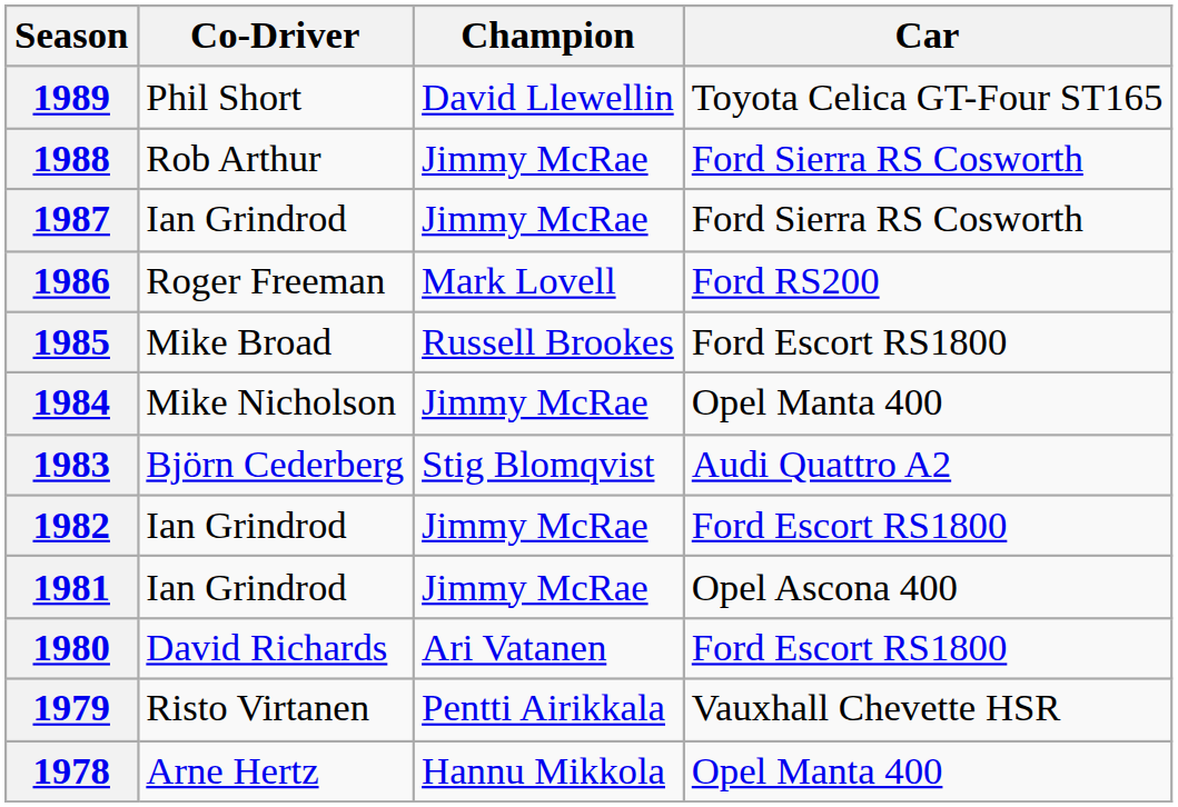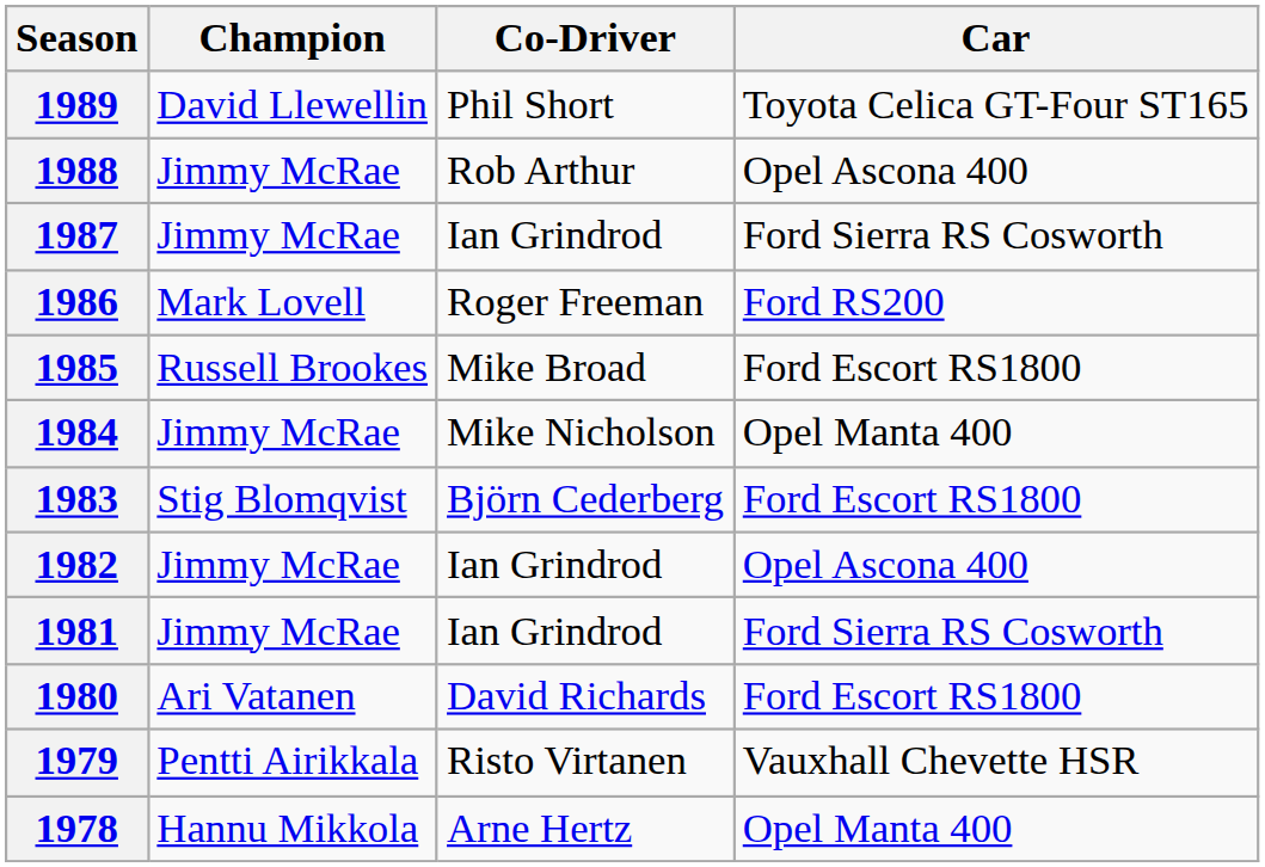 <table class="wikitable">
 <tr>
 <th>Season</th>
+<th>Champion</th>
 <th>Co-Driver</th>
-<th>Champion</th>
 <th>Car</th>
 </tr>
 <tr>
 <th><a href='#'>1989</a></th>
+<td> <a href='#'>David Llewellin</a></td>
 <td> Phil Short</td>
-<td> <a href='#'>David Llewellin</a></td>
 <td>Toyota Celica GT-Four ST165</td>
 </tr>
 <tr>
 <th><a href='#'>1988</a></th>
+<td> <a href='#'>Jimmy McRae</a></td>
 <td> Rob Arthur</td>
-<td> <a href='#'>Jimmy McRae</a></td>
-<td><a href='#'>Ford Sierra RS Cosworth</a></td>
+<td>Opel Ascona 400</td>
 </tr>
 <tr>
 <th><a href='#'>1987</a></th>
+<td> <a href='#'>Jimmy McRae</a></td>
 <td> Ian Grindrod</td>
-<td> <a href='#'>Jimmy McRae</a></td>
 <td>Ford Sierra RS Cosworth</td>
 </tr>
 <tr>
 <th><a href='#'>1986</a></th>
+<td> <a href='#'>Mark Lovell</a></td>
 <td> Roger Freeman</td>
-<td> <a href='#'>Mark Lovell</a></td>
 <td><a href='#'>Ford RS200</a></td>
 </tr>
 <tr>
 <th><a href='#'>1985</a></th>
+<td> <a href='#'>Russell Brookes</a></td>
 <td> Mike Broad</td>
-<td> <a href='#'>Russell Brookes</a></td>
 <td>Ford Escort RS1800</td>
 </tr>
 <tr>
 <th><a href='#'>1984</a></th>
+<td> <a href='#'>Jimmy McRae</a></td>
 <td> Mike Nicholson</td>
-<td> <a href='#'>Jimmy McRae</a></td>
 <td>Opel Manta 400</td>
 </tr>
 <tr>
 <th><a href='#'>1983</a></th>
+<td> <a href='#'>Stig Blomqvist</a></td>
 <td> <a href='#'>Björn Cederberg</a></td>
-<td> <a href='#'>Stig Blomqvist</a></td>
-<td><a href='#'>Audi Quattro A2</a></td>
+<td><a href='#'>Ford Escort RS1800</a></td>
 </tr>
 <tr>
 <th><a href='#'>1982</a></th>
+<td> <a href='#'>Jimmy McRae</a></td>
 <td> Ian Grindrod</td>
-<td> <a href='#'>Jimmy McRae</a></td>
-<td><a href='#'>Ford Escort RS1800</a></td>
+<td><a href='#'>Opel Ascona 400</a></td>
 </tr>
 <tr>
 <th><a href='#'>1981</a></th>
+<td> <a href='#'>Jimmy McRae</a></td>
 <td> Ian Grindrod</td>
-<td> <a href='#'>Jimmy McRae</a></td>
-<td>Opel Ascona 400</td>
+<td><a href='#'>Ford Sierra RS Cosworth</a></td>
 </tr>
 <tr>
 <th><a href='#'>1980</a></th>
+<td> <a href='#'>Ari Vatanen</a></td>
 <td> <a href='#'>David Richards</a></td>
-<td> <a href='#'>Ari Vatanen</a></td>
 <td><a href='#'>Ford Escort RS1800</a></td>
 </tr>
 <tr>
 <th><a href='#'>1979</a></th>
+<td> <a href='#'>Pentti Airikkala</a></td>
 <td> Risto Virtanen</td>
-<td> <a href='#'>Pentti Airikkala</a></td>
 <td>Vauxhall Chevette HSR</td>
 </tr>
 <tr>
 <th><a href='#'>1978</a></th>
+<td> <a href='#'>Hannu Mikkola</a></td>
 <td> <a href='#'>Arne Hertz</a></td>
-<td> <a href='#'>Hannu Mikkola</a></td>
 <td><a href='#'>Opel Manta 400</a></td>
 </tr>
 </table>
